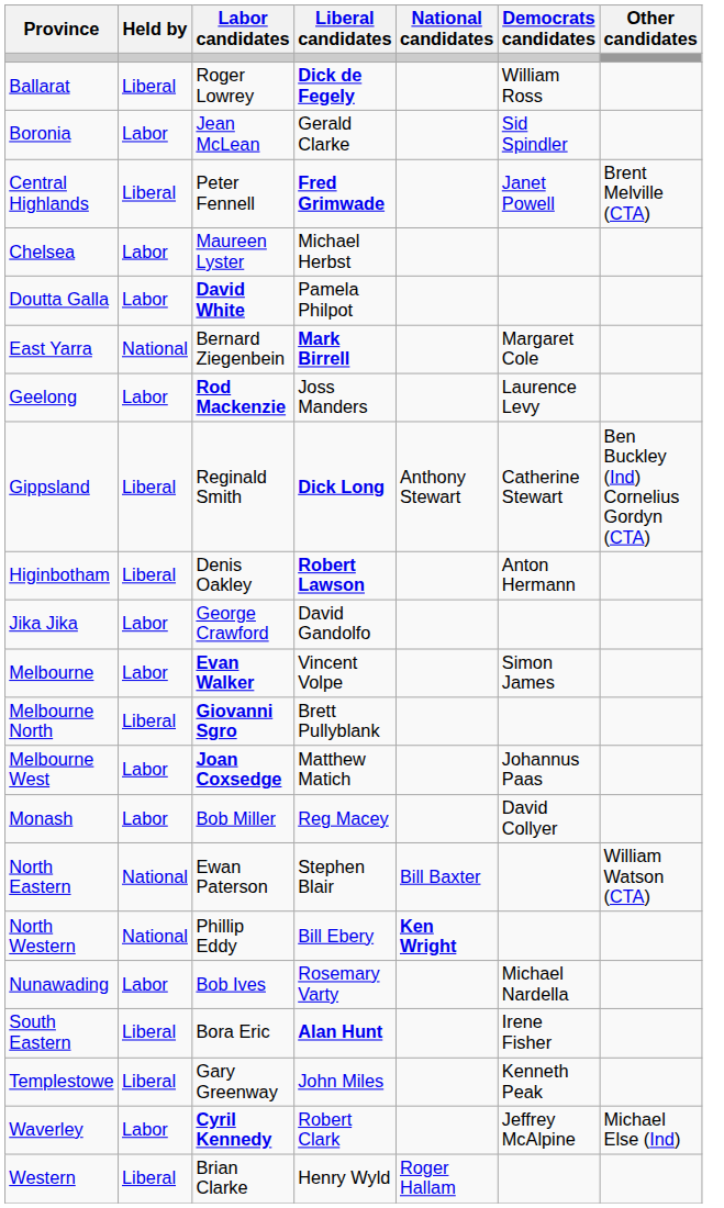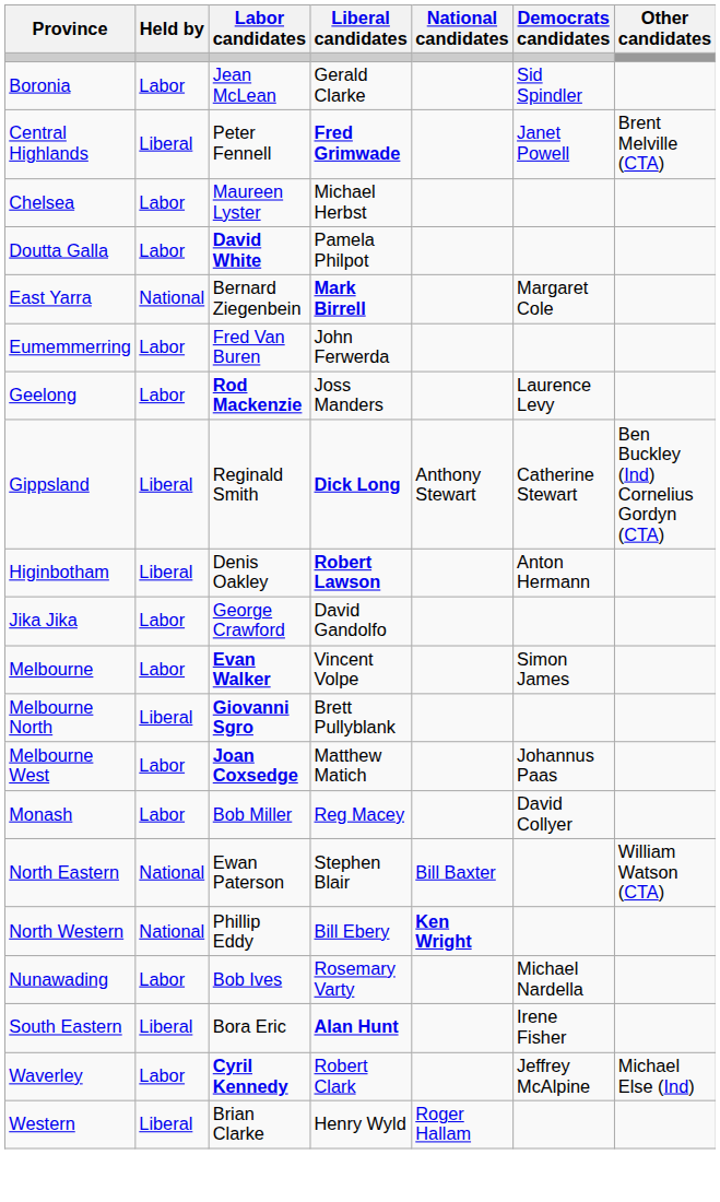 <table class="wikitable">
 <tr>
 <th>Province</th>
 <th>Held by</th>
 <th><a href='#'>Labor</a> candidates</th>
 <th><a href='#'>Liberal</a> candidates</th>
 <th><a href='#'>National</a> candidates</th>
 <th><a href='#'>Democrats</a> candidates</th>
 <th>Other candidates</th>
 </tr>
 <tr bgcolor="#cccccc">
 <td></td>
 <td></td>
 <td></td>
 <td></td>
 <td></td>
 <td></td>
 <td bgcolor="#999999"></td>
-</tr>
-<tr>
-<td><a href='#'>Ballarat</a></td>
-<td><a href='#'>Liberal</a></td>
-<td>Roger Lowrey</td>
-<td><strong><a href='#'>Dick de Fegely</a></strong></td>
-<td></td>
-<td>William Ross</td>
-<td></td>
 </tr>
 <tr>
 <td><a href='#'>Boronia</a></td>
 <td><a href='#'>Labor</a></td>
 <td><a href='#'>Jean McLean</a></td>
 <td>Gerald Clarke</td>
 <td></td>
 <td><a href='#'>Sid Spindler</a></td>
 <td></td>
 </tr>
 <tr>
 <td><a href='#'>Central Highlands</a></td>
 <td><a href='#'>Liberal</a></td>
 <td>Peter Fennell</td>
 <td><strong><a href='#'>Fred Grimwade</a></strong></td>
 <td></td>
 <td><a href='#'>Janet Powell</a></td>
 <td>Brent Melville (<a href='#'>CTA</a>)</td>
 </tr>
 <tr>
 <td><a href='#'>Chelsea</a></td>
 <td><a href='#'>Labor</a></td>
 <td><a href='#'>Maureen Lyster</a></td>
 <td>Michael Herbst</td>
 <td></td>
 <td></td>
 <td></td>
 </tr>
 <tr>
 <td><a href='#'>Doutta Galla</a></td>
 <td><a href='#'>Labor</a></td>
 <td><strong><a href='#'>David White</a></strong></td>
 <td>Pamela Philpot</td>
 <td></td>
 <td></td>
 <td></td>
 </tr>
 <tr>
 <td><a href='#'>East Yarra</a></td>
 <td><a href='#'>National</a></td>
 <td>Bernard Ziegenbein</td>
 <td><strong><a href='#'>Mark Birrell</a></strong></td>
 <td></td>
 <td>Margaret Cole</td>
+<td></td>
+</tr>
+<tr>
+<td><a href='#'>Eumemmerring</a></td>
+<td><a href='#'>Labor</a></td>
+<td><a href='#'>Fred Van Buren</a></td>
+<td>John Ferwerda</td>
+<td></td>
+<td></td>
 <td></td>
 </tr>
 <tr>
 <td><a href='#'>Geelong</a></td>
 <td><a href='#'>Labor</a></td>
 <td><strong><a href='#'>Rod Mackenzie</a></strong></td>
 <td>Joss Manders</td>
 <td></td>
 <td>Laurence Levy</td>
 <td></td>
 </tr>
 <tr>
 <td><a href='#'>Gippsland</a></td>
 <td><a href='#'>Liberal</a></td>
 <td>Reginald Smith</td>
 <td><strong><a href='#'>Dick Long</a></strong></td>
 <td>Anthony Stewart</td>
 <td>Catherine Stewart</td>
 <td>Ben Buckley (<a href='#'>Ind</a>) <br> Cornelius Gordyn (<a href='#'>CTA</a>)</td>
 </tr>
 <tr>
 <td><a href='#'>Higinbotham</a></td>
 <td><a href='#'>Liberal</a></td>
 <td>Denis Oakley</td>
 <td><strong><a href='#'>Robert Lawson</a></strong></td>
 <td></td>
 <td>Anton Hermann</td>
 <td></td>
 </tr>
 <tr>
 <td><a href='#'>Jika Jika</a></td>
 <td><a href='#'>Labor</a></td>
 <td><a href='#'>George Crawford</a></td>
 <td>David Gandolfo</td>
 <td></td>
 <td></td>
 <td></td>
 </tr>
 <tr>
 <td><a href='#'>Melbourne</a></td>
 <td><a href='#'>Labor</a></td>
 <td><strong><a href='#'>Evan Walker</a></strong></td>
 <td>Vincent Volpe</td>
 <td></td>
 <td>Simon James</td>
 <td></td>
 </tr>
 <tr>
 <td><a href='#'>Melbourne North</a></td>
 <td><a href='#'>Liberal</a></td>
 <td><strong><a href='#'>Giovanni Sgro</a></strong></td>
 <td>Brett Pullyblank</td>
 <td></td>
 <td></td>
 <td></td>
 </tr>
 <tr>
 <td><a href='#'>Melbourne West</a></td>
 <td><a href='#'>Labor</a></td>
 <td><strong><a href='#'>Joan Coxsedge</a></strong></td>
 <td>Matthew Matich</td>
 <td></td>
 <td>Johannus Paas</td>
 <td></td>
 </tr>
 <tr>
 <td><a href='#'>Monash</a></td>
 <td><a href='#'>Labor</a></td>
 <td><a href='#'>Bob Miller</a></td>
 <td><a href='#'>Reg Macey</a></td>
 <td></td>
 <td>David Collyer</td>
 <td></td>
 </tr>
 <tr>
 <td><a href='#'>North Eastern</a></td>
 <td><a href='#'>National</a></td>
 <td>Ewan Paterson</td>
 <td>Stephen Blair</td>
 <td><a href='#'>Bill Baxter</a></td>
 <td></td>
 <td>William Watson (<a href='#'>CTA</a>)</td>
 </tr>
 <tr>
 <td><a href='#'>North Western</a></td>
 <td><a href='#'>National</a></td>
 <td>Phillip Eddy</td>
 <td><a href='#'>Bill Ebery</a></td>
 <td><strong><a href='#'>Ken Wright</a></strong></td>
 <td></td>
 <td></td>
 </tr>
 <tr>
 <td><a href='#'>Nunawading</a></td>
 <td><a href='#'>Labor</a></td>
 <td><a href='#'>Bob Ives</a></td>
 <td><a href='#'>Rosemary Varty</a></td>
 <td></td>
 <td>Michael Nardella</td>
 <td></td>
 </tr>
 <tr>
 <td><a href='#'>South Eastern</a></td>
 <td><a href='#'>Liberal</a></td>
 <td>Bora Eric</td>
 <td><strong><a href='#'>Alan Hunt</a></strong></td>
 <td></td>
 <td>Irene Fisher</td>
 <td></td>
 </tr>
 <tr>
-<td><a href='#'>Templestowe</a></td>
-<td><a href='#'>Liberal</a></td>
-<td>Gary Greenway</td>
-<td><a href='#'>John Miles</a></td>
-<td></td>
-<td>Kenneth Peak</td>
-<td></td>
-</tr>
-<tr>
 <td><a href='#'>Waverley</a></td>
 <td><a href='#'>Labor</a></td>
 <td><strong><a href='#'>Cyril Kennedy</a></strong></td>
 <td><a href='#'>Robert Clark</a></td>
 <td></td>
 <td>Jeffrey McAlpine</td>
 <td>Michael Else (<a href='#'>Ind</a>)</td>
 </tr>
 <tr>
 <td><a href='#'>Western</a></td>
 <td><a href='#'>Liberal</a></td>
 <td>Brian Clarke</td>
 <td>Henry Wyld</td>
 <td><a href='#'>Roger Hallam</a></td>
 <td></td>
 <td></td>
 </tr>
 </table>
